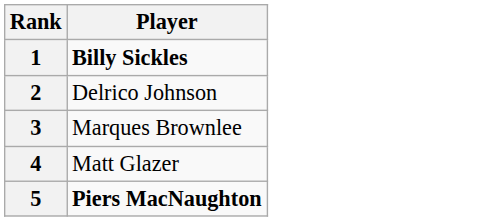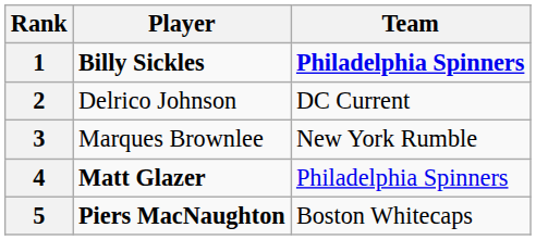 <table class="wikitable sortable">
 <tr>
 <th>Rank</th>
 <th>Player</th>
+<th>Team</th>
 </tr>
 <tr>
 <th>1</th>
 <td data-sort-value="Sickles, Billy"><strong>Billy Sickles</strong></td>
+<td><strong><a href='#'>Philadelphia Spinners</a></strong></td>
 </tr>
 <tr>
 <th>2</th>
 <td data-sort-value="Johnson, Delrico">Delrico Johnson</td>
+<td>DC Current</td>
 </tr>
 <tr>
 <th>3</th>
 <td data-sort-value="Brownlee, Marques">Marques Brownlee</td>
+<td>New York Rumble</td>
 </tr>
 <tr>
 <th>4</th>
-<td data-sort-value="Glazer, Matt">Matt Glazer</td>
+<td data-sort-value="Glazer, Matt"><strong>Matt Glazer</strong></td>
+<td><a href='#'>Philadelphia Spinners</a></td>
 </tr>
 <tr>
 <th>5</th>
 <td data-sort-value="MacNaughton, Piers"><strong>Piers MacNaughton</strong></td>
+<td>Boston Whitecaps</td>
 </tr>
 </table>
